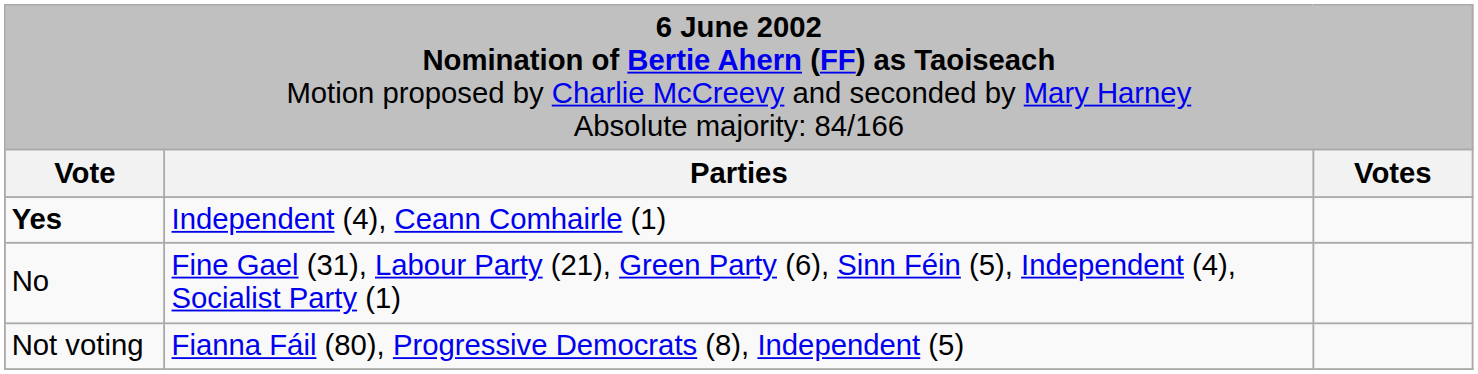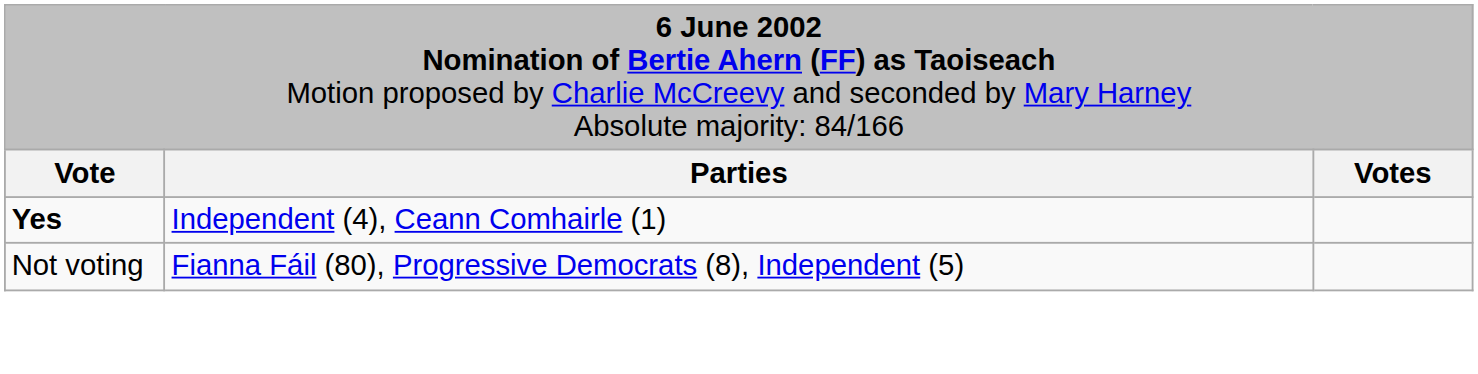 <table class="wikitable">
 <tr>
 <td colspan="3" bgcolor="#C0C0C0" align="center"><strong>6 June 2002<br>Nomination of <a href='#'>Bertie Ahern</a> (<a href='#'>FF</a>) as Taoiseach</strong><br>Motion proposed by <a href='#'>Charlie McCreevy</a> and seconded by <a href='#'>Mary Harney</a><br>Absolute majority: 84/166</td>
 </tr>
 <tr bgcolor="#D8D8D8">
 <th width=80px>Vote</th>
 <th width=620px>Parties</th>
 <th width=80px>Votes</th>
 </tr>
 <tr>
 <td> <strong>Yes</strong></td>
 <td><a href='#'>Independent</a> (4), <a href='#'>Ceann Comhairle</a> (1)</td>
 <td></td>
 </tr>
 <tr>
-<td>No</td>
-<td><a href='#'>Fine Gael</a> (31), <a href='#'>Labour Party</a> (21), <a href='#'>Green Party</a> (6), <a href='#'>Sinn Féin</a> (5), <a href='#'>Independent</a> (4), <a href='#'>Socialist Party</a> (1)</td>
-<td></td>
-</tr>
-<tr>
 <td>Not voting</td>
 <td><a href='#'>Fianna Fáil</a> (80), <a href='#'>Progressive Democrats</a> (8), <a href='#'>Independent</a> (5)</td>
 <td></td>
 </tr>
 </table>
